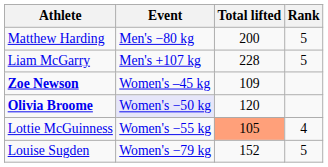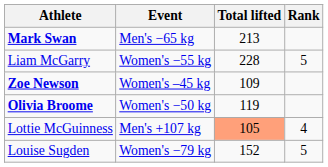 <table class="wikitable" style="font-size:90%">
 <tr>
 <th>Athlete</th>
 <th>Event</th>
 <th>Total lifted</th>
 <th>Rank</th>
 </tr>
 <tr style="text-align:center">
-<td style="text-align:left"><a href='#'>Matthew Harding</a></td>
-<td style="text-align:left"><a href='#'>Men's −80 kg</a></td>
-<td>200</td>
-<td>5</td>
+<td style="text-align:left"><strong><a href='#'>Mark Swan</a></strong></td>
+<td style="text-align:left"><a href='#'>Men's −65 kg</a></td>
+<td>213</td>
+<td></td>
 </tr>
 <tr style="text-align:center">
 <td style="text-align:left"><a href='#'>Liam McGarry</a></td>
-<td style="text-align:left"><a href='#'>Men's +107 kg</a></td>
+<td style="text-align:left"><a href='#'>Women's −55 kg</a></td>
 <td>228</td>
 <td>5</td>
 </tr>
 <tr style="text-align:center">
 <td style="text-align:left"><strong><a href='#'>Zoe Newson</a></strong></td>
 <td style="text-align:left"><a href='#'>Women's –45 kg</a></td>
 <td>109</td>
 <td></td>
 </tr>
 <tr style="text-align:center">
 <td style="text-align:left"><strong><a href='#'>Olivia Broome</a></strong></td>
-<td style="background: lavender; text-align:left"><a href='#'>Women's −50 kg</a></td>
-<td>120</td>
+<td style="text-align:left"><a href='#'>Women's −50 kg</a></td>
+<td>119</td>
 <td></td>
 </tr>
 <tr style="text-align:center">
 <td style="text-align:left"><a href='#'>Lottie McGuinness</a></td>
-<td style="text-align:left"><a href='#'>Women's −55 kg</a></td>
+<td style="text-align:left"><a href='#'>Men's +107 kg</a></td>
 <td style="background: lightsalmon;">105</td>
 <td>4</td>
 </tr>
 <tr style="text-align:center">
 <td style="text-align:left"><a href='#'>Louise Sugden</a></td>
 <td style="text-align:left"><a href='#'>Women's −79 kg</a></td>
 <td>152</td>
 <td>5</td>
 </tr>
 </table>
